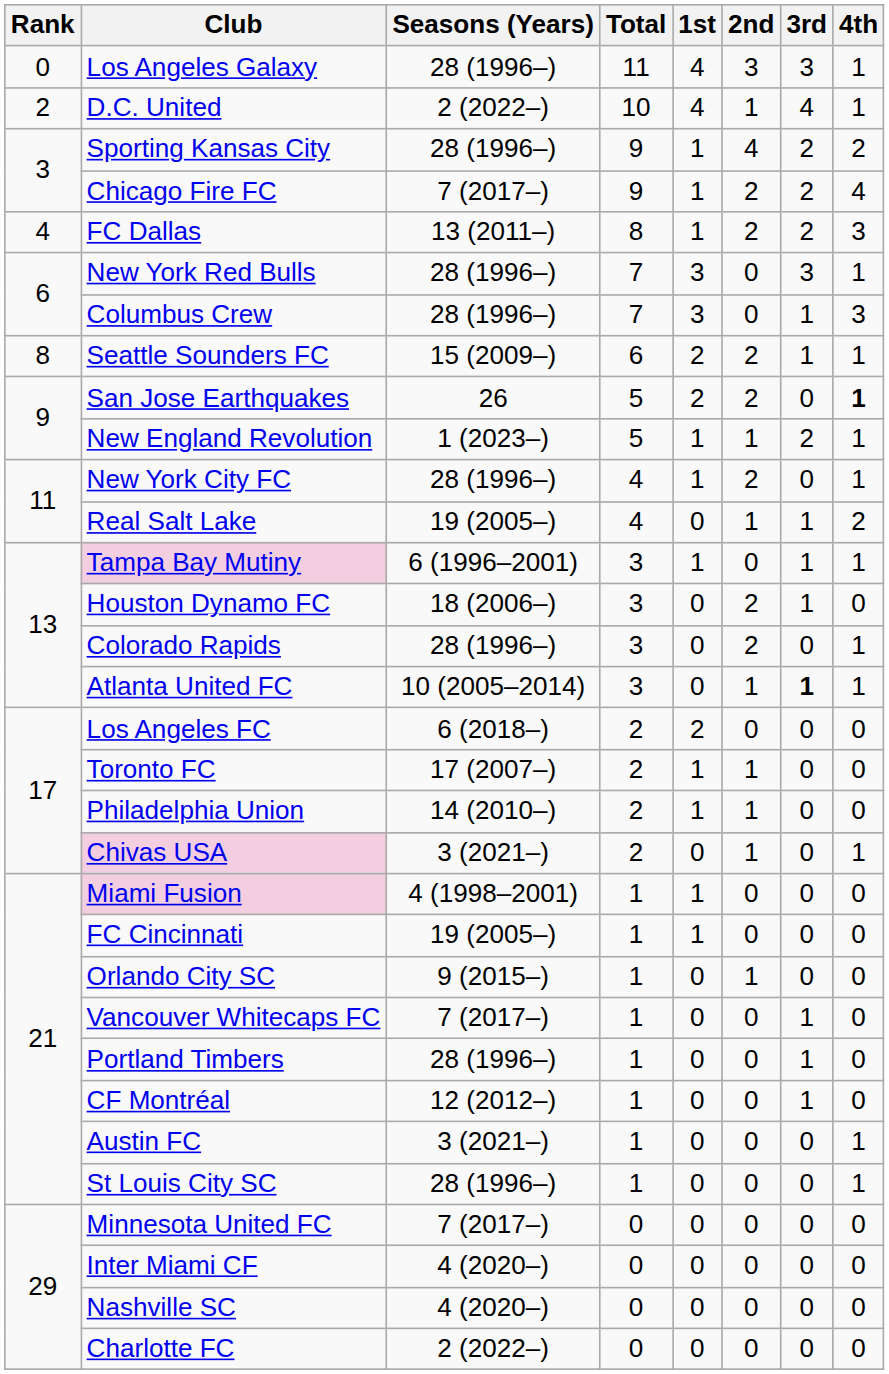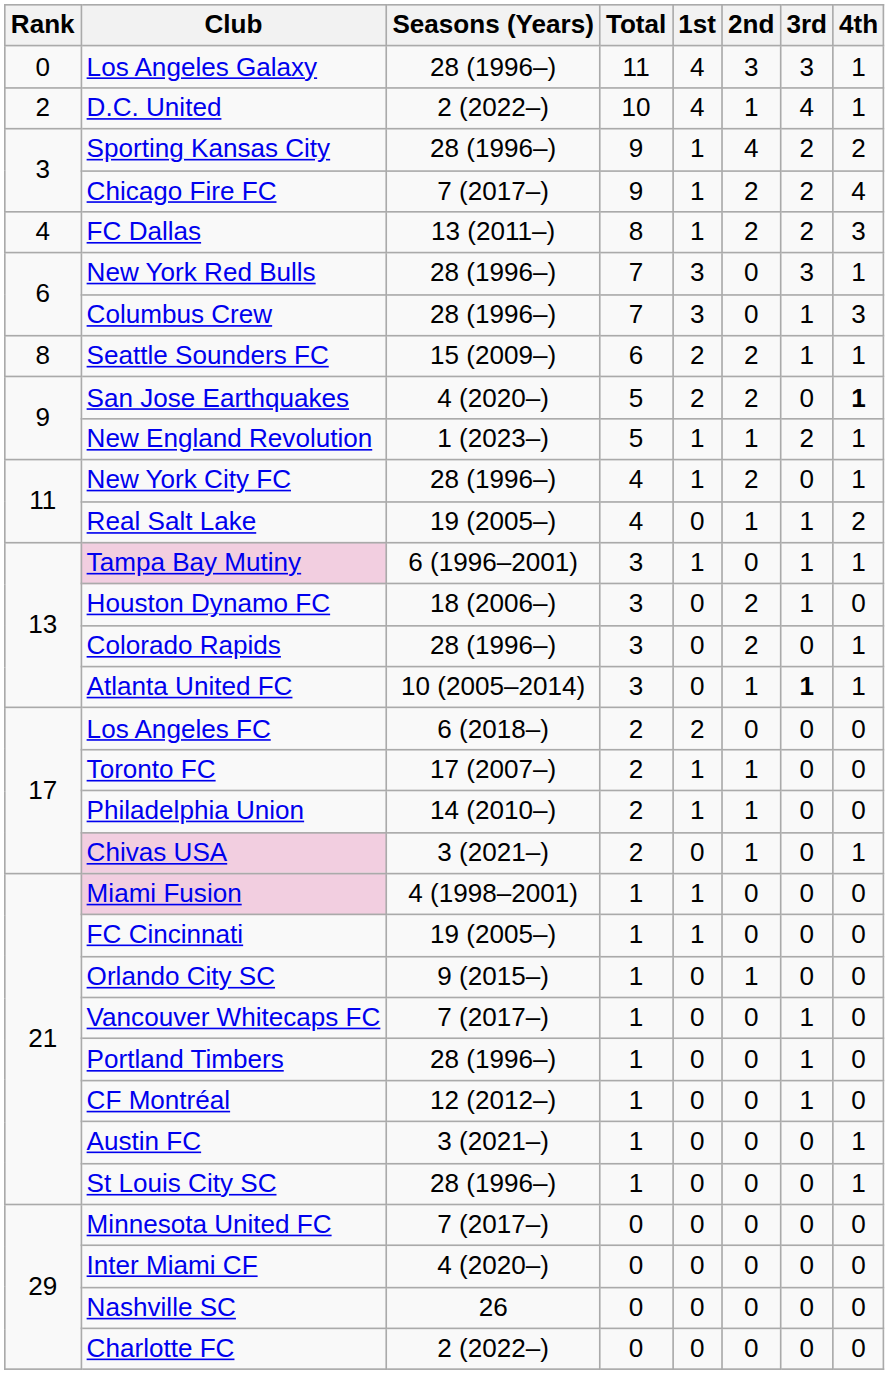 <table class="wikitable sortable" style="text-align:center">
 <tr>
 <th>Rank</th>
 <th>Club</th>
 <th>Seasons (Years)</th>
 <th>Total</th>
 <th>1st</th>
 <th>2nd</th>
 <th>3rd</th>
 <th>4th</th>
 </tr>
 <tr>
 <td style="text-align:center;">0</td>
 <td align="left"><a href='#'>Los Angeles Galaxy</a></td>
 <td>28 (1996–)</td>
 <td>11</td>
 <td>4</td>
 <td>3</td>
 <td>3</td>
 <td>1</td>
 </tr>
 <tr>
 <td style="text-align:center;">2</td>
 <td align="left"><a href='#'>D.C. United</a></td>
 <td>2 (2022–)</td>
 <td>10</td>
 <td>4</td>
 <td>1</td>
 <td>4</td>
 <td>1</td>
 </tr>
 <tr>
 <td style="text-align:center;" rowspan="2">3</td>
 <td align="left"><a href='#'>Sporting Kansas City</a></td>
 <td>28 (1996–)</td>
 <td>9</td>
 <td>1</td>
 <td>4</td>
 <td>2</td>
 <td>2</td>
 </tr>
 <tr>
 <td align="left"><a href='#'>Chicago Fire FC</a></td>
 <td>7 (2017–)</td>
 <td>9</td>
 <td>1</td>
 <td>2</td>
 <td>2</td>
 <td>4</td>
 </tr>
 <tr>
 <td style="text-align:center;">4</td>
 <td align="left"><a href='#'>FC Dallas</a></td>
 <td>13 (2011–)</td>
 <td>8</td>
 <td>1</td>
 <td>2</td>
 <td>2</td>
 <td>3</td>
 </tr>
 <tr>
 <td style="text-align:center;" rowspan="2">6</td>
 <td align="left"><a href='#'>New York Red Bulls</a></td>
 <td>28 (1996–)</td>
 <td>7</td>
 <td>3</td>
 <td>0</td>
 <td>3</td>
 <td>1</td>
 </tr>
 <tr>
 <td align="left"><a href='#'>Columbus Crew</a></td>
 <td>28 (1996–)</td>
 <td>7</td>
 <td>3</td>
 <td>0</td>
 <td>1</td>
 <td>3</td>
 </tr>
 <tr>
 <td style="text-align:center;">8</td>
 <td align="left"><a href='#'>Seattle Sounders FC</a></td>
 <td>15 (2009–)</td>
 <td>6</td>
 <td>2</td>
 <td>2</td>
 <td>1</td>
 <td>1</td>
 </tr>
 <tr>
 <td style="text-align:center;" rowspan="2">9</td>
 <td align="left"><a href='#'>San Jose Earthquakes</a></td>
-<td>26 </td>
+<td>4 (2020–)</td>
 <td>5</td>
 <td>2</td>
 <td>2</td>
 <td>0</td>
 <td><strong>1</strong></td>
 </tr>
 <tr>
 <td align="left"><a href='#'>New England Revolution</a></td>
 <td>1 (2023–)</td>
 <td>5</td>
 <td>1</td>
 <td>1</td>
 <td>2</td>
 <td>1</td>
 </tr>
 <tr>
 <td rowspan="2">11</td>
 <td align="left"><a href='#'>New York City FC</a></td>
 <td>28 (1996–)</td>
 <td>4</td>
 <td>1</td>
 <td>2</td>
 <td>0</td>
 <td>1</td>
 </tr>
 <tr>
 <td align="left"><a href='#'>Real Salt Lake</a></td>
 <td>19 (2005–)</td>
 <td>4</td>
 <td>0</td>
 <td>1</td>
 <td>1</td>
 <td>2</td>
 </tr>
 <tr>
 <td rowspan="4" style="text-align:center;">13</td>
 <td style="background: #F2CEE0" align="left"><a href='#'>Tampa Bay Mutiny</a></td>
 <td>6 (1996–2001)</td>
 <td>3</td>
 <td>1</td>
 <td>0</td>
 <td>1</td>
 <td>1</td>
 </tr>
 <tr>
 <td align="left"><a href='#'>Houston Dynamo FC</a></td>
 <td>18 (2006–)</td>
 <td>3</td>
 <td>0</td>
 <td>2</td>
 <td>1</td>
 <td>0</td>
 </tr>
 <tr>
 <td align="left"><a href='#'>Colorado Rapids</a></td>
 <td>28 (1996–)</td>
 <td>3</td>
 <td>0</td>
 <td>2</td>
 <td>0</td>
 <td>1</td>
 </tr>
 <tr>
 <td align="left"><a href='#'>Atlanta United FC</a></td>
 <td>10 (2005–2014)</td>
 <td>3</td>
 <td>0</td>
 <td>1</td>
 <td><strong>1</strong></td>
 <td>1</td>
 </tr>
 <tr>
 <td rowspan="4">17</td>
 <td align="left"><a href='#'>Los Angeles FC</a></td>
 <td>6 (2018–)</td>
 <td>2</td>
 <td>2</td>
 <td>0</td>
 <td>0</td>
 <td>0</td>
 </tr>
 <tr>
 <td align="left"><a href='#'>Toronto FC</a></td>
 <td>17 (2007–)</td>
 <td>2</td>
 <td>1</td>
 <td>1</td>
 <td>0</td>
 <td>0</td>
 </tr>
 <tr>
 <td align="left"><a href='#'>Philadelphia Union</a></td>
 <td>14 (2010–)</td>
 <td>2</td>
 <td>1</td>
 <td>1</td>
 <td>0</td>
 <td>0</td>
 </tr>
 <tr>
 <td style="background: #F2CEE0" align="left"><a href='#'>Chivas USA</a></td>
 <td>3 (2021–)</td>
 <td>2</td>
 <td>0</td>
 <td>1</td>
 <td>0</td>
 <td>1</td>
 </tr>
 <tr>
 <td style="text-align:center;" rowspan="8">21</td>
 <td style="background: #F2CEE0" align="left"><a href='#'>Miami Fusion</a></td>
 <td>4 (1998–2001)</td>
 <td>1</td>
 <td>1</td>
 <td>0</td>
 <td>0</td>
 <td>0</td>
 </tr>
 <tr>
 <td align="left"><a href='#'>FC Cincinnati</a></td>
 <td>19 (2005–)</td>
 <td>1</td>
 <td>1</td>
 <td>0</td>
 <td>0</td>
 <td>0</td>
 </tr>
 <tr>
 <td align="left"><a href='#'>Orlando City SC</a></td>
 <td>9 (2015–)</td>
 <td>1</td>
 <td>0</td>
 <td>1</td>
 <td>0</td>
 <td>0</td>
 </tr>
 <tr>
 <td align="left"><a href='#'>Vancouver Whitecaps FC</a></td>
 <td>7 (2017–)</td>
 <td>1</td>
 <td>0</td>
 <td>0</td>
 <td>1</td>
 <td>0</td>
 </tr>
 <tr>
 <td align="left"><a href='#'>Portland Timbers</a></td>
 <td>28 (1996–)</td>
 <td>1</td>
 <td>0</td>
 <td>0</td>
 <td>1</td>
 <td>0</td>
 </tr>
 <tr>
 <td align="left"><a href='#'>CF Montréal</a></td>
 <td>12 (2012–)</td>
 <td>1</td>
 <td>0</td>
 <td>0</td>
 <td>1</td>
 <td>0</td>
 </tr>
 <tr>
 <td align="left"><a href='#'>Austin FC</a></td>
 <td>3 (2021–)</td>
 <td>1</td>
 <td>0</td>
 <td>0</td>
 <td>0</td>
 <td>1</td>
 </tr>
 <tr>
 <td align="left"><a href='#'>St Louis City SC</a></td>
 <td>28 (1996–)</td>
 <td>1</td>
 <td>0</td>
 <td>0</td>
 <td>0</td>
 <td>1</td>
 </tr>
 <tr>
 <td rowspan="4" style="text-align:center;">29</td>
 <td align="left"><a href='#'>Minnesota United FC</a></td>
 <td>7 (2017–)</td>
 <td>0</td>
 <td>0</td>
 <td>0</td>
 <td>0</td>
 <td>0</td>
 </tr>
 <tr>
 <td align="left"><a href='#'>Inter Miami CF</a></td>
 <td>4 (2020–)</td>
 <td>0</td>
 <td>0</td>
 <td>0</td>
 <td>0</td>
 <td>0</td>
 </tr>
 <tr>
 <td align="left"><a href='#'>Nashville SC</a></td>
-<td>4 (2020–)</td>
+<td>26 </td>
 <td>0</td>
 <td>0</td>
 <td>0</td>
 <td>0</td>
 <td>0</td>
 </tr>
 <tr>
 <td align="left"><a href='#'>Charlotte FC</a></td>
 <td>2 (2022–)</td>
 <td>0</td>
 <td>0</td>
 <td>0</td>
 <td>0</td>
 <td>0</td>
 </tr>
 </table>
